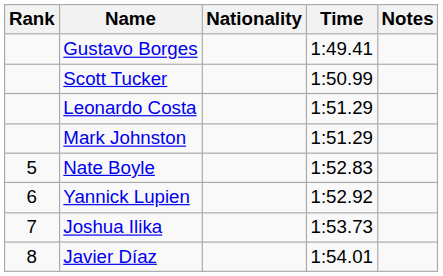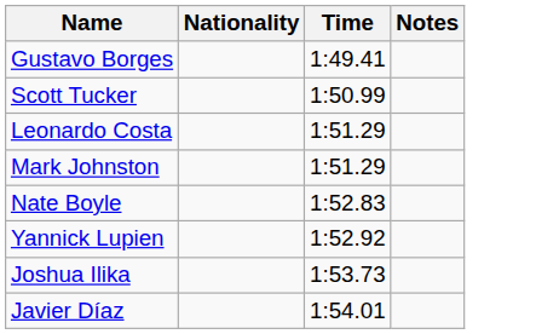 <table class="wikitable sortable" style="text-align:center">
 <tr>
-<th>Rank</th>
 <th>Name</th>
 <th>Nationality</th>
 <th>Time</th>
 <th>Notes</th>
 </tr>
 <tr>
-<td></td>
 <td align=left><a href='#'>Gustavo Borges</a></td>
 <td align=left></td>
 <td>1:49.41</td>
 <td></td>
 </tr>
 <tr>
-<td></td>
 <td align=left><a href='#'>Scott Tucker</a></td>
 <td align=left></td>
 <td>1:50.99</td>
 <td></td>
 </tr>
 <tr>
-<td></td>
 <td align=left><a href='#'>Leonardo Costa</a></td>
 <td align=left></td>
 <td>1:51.29</td>
 <td></td>
 </tr>
 <tr>
-<td></td>
 <td align=left><a href='#'>Mark Johnston</a></td>
 <td align=left></td>
 <td>1:51.29</td>
 <td></td>
 </tr>
 <tr>
-<td>5</td>
 <td align=left><a href='#'>Nate Boyle</a></td>
 <td align=left></td>
 <td>1:52.83</td>
 <td></td>
 </tr>
 <tr>
-<td>6</td>
 <td align=left><a href='#'>Yannick Lupien</a></td>
 <td align=left></td>
 <td>1:52.92</td>
 <td></td>
 </tr>
 <tr>
-<td>7</td>
 <td align=left><a href='#'>Joshua Ilika</a></td>
 <td align=left></td>
 <td>1:53.73</td>
 <td></td>
 </tr>
 <tr>
-<td>8</td>
 <td align=left><a href='#'>Javier Díaz</a></td>
 <td align=left></td>
 <td>1:54.01</td>
 <td></td>
 </tr>
 </table>
